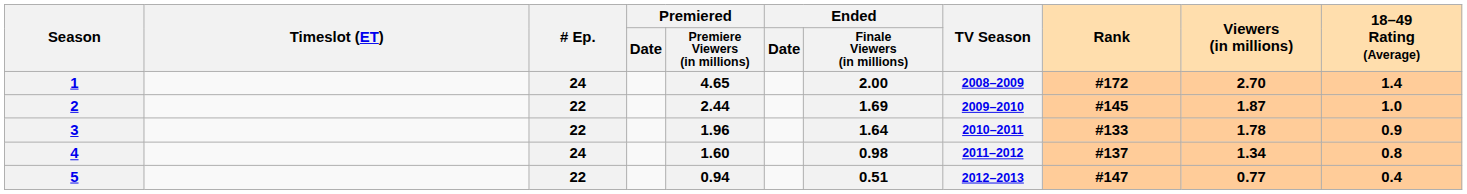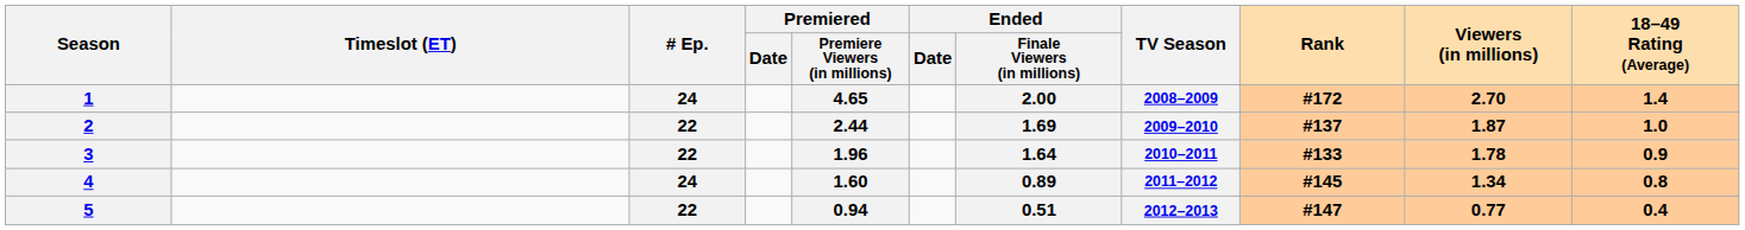 <table class="wikitable" style="font-size;">
 <tr>
 <th style="width:10%;" rowspan="2">Season</th>
 <th style="width:28%;" rowspan="2">Timeslot (<a href='#'>ET</a>)</th>
 <th style="width:7%;" rowspan="2"># Ep.</th>
 <th colspan=2>Premiered</th>
 <th colspan=2>Ended</th>
 <th style="width:7%;" rowspan="2">TV Season</th>
 <th style="width:10%; background:#ffdead;" rowspan="2">Rank</th>
 <th style="width:10%; background:#ffdead;" rowspan="2">Viewers<br>(in millions)</th>
 <th style="width:10%; background:#ffdead;" rowspan="2">18–49<br>Rating<br><small>(Average)</small></th>
 </tr>
 <tr>
 <th>Date</th>
 <th span style="width:7%; font-size:smaller; line-height:100%;">Premiere<br>Viewers<br>(in millions)</th>
 <th>Date</th>
 <th span style="width:10%; font-size:smaller; line-height:100%;">Finale<br>Viewers<br>(in millions)</th>
 </tr>
 <tr>
 <th><strong><a href='#'>1</a></strong></th>
 <td></td>
 <th>24</th>
 <td style="font-size:11px;line-height:110%"></td>
 <th>4.65</th>
 <td style="font-size:11px;line-height:110%"></td>
 <th>2.00</th>
 <th style="font-size:smaller"><a href='#'>2008–2009</a></th>
 <th style="background:#fc9;">#172</th>
 <th style="background:#fc9;">2.70</th>
 <th style="background:#fc9;">1.4</th>
 </tr>
 <tr>
 <th><strong><a href='#'>2</a></strong></th>
 <td></td>
 <th>22</th>
 <td style="font-size:11px;line-height:110%"></td>
 <th>2.44</th>
 <td style="font-size:11px;line-height:110%"></td>
 <th>1.69</th>
 <th style="font-size:smaller"><a href='#'>2009–2010</a></th>
-<th style="background:#fc9;">#145</th>
+<th style="background:#fc9;">#137</th>
 <th style="background:#fc9;">1.87</th>
 <th style="background:#fc9;">1.0</th>
 </tr>
 <tr>
 <th><strong><a href='#'>3</a></strong></th>
 <td></td>
 <th>22</th>
 <td style="font-size:11px;line-height:110%"></td>
 <th>1.96</th>
 <td style="font-size:11px;line-height:110%"></td>
 <th>1.64</th>
 <th style="font-size:smaller"><a href='#'>2010–2011</a></th>
 <th style="background:#fc9;">#133</th>
 <th style="background:#fc9;">1.78</th>
 <th style="background:#fc9;">0.9</th>
 </tr>
 <tr>
 <th><strong><a href='#'>4</a></strong></th>
 <td></td>
 <th>24</th>
 <td style="font-size:11px;line-height:110%"></td>
 <th>1.60</th>
 <td style="font-size:11px;line-height:110%"></td>
-<th>0.98</th>
+<th>0.89</th>
 <th style="font-size:smaller"><a href='#'>2011–2012</a></th>
-<th style="background:#fc9;">#137</th>
+<th style="background:#fc9;">#145</th>
 <th style="background:#fc9;">1.34</th>
 <th style="background:#fc9;">0.8</th>
 </tr>
 <tr>
 <th><a href='#'>5</a></th>
 <td></td>
 <th>22</th>
 <td style="font-size:11px;line-height:110%"></td>
 <th>0.94</th>
 <td style="font-size:11px;line-height:110%"></td>
 <th>0.51</th>
 <th style="font-size:smaller"><a href='#'>2012–2013</a></th>
 <th style="background:#fc9;">#147</th>
 <th style="background:#fc9;">0.77</th>
 <th style="background:#fc9;">0.4</th>
 </tr>
 </table>
